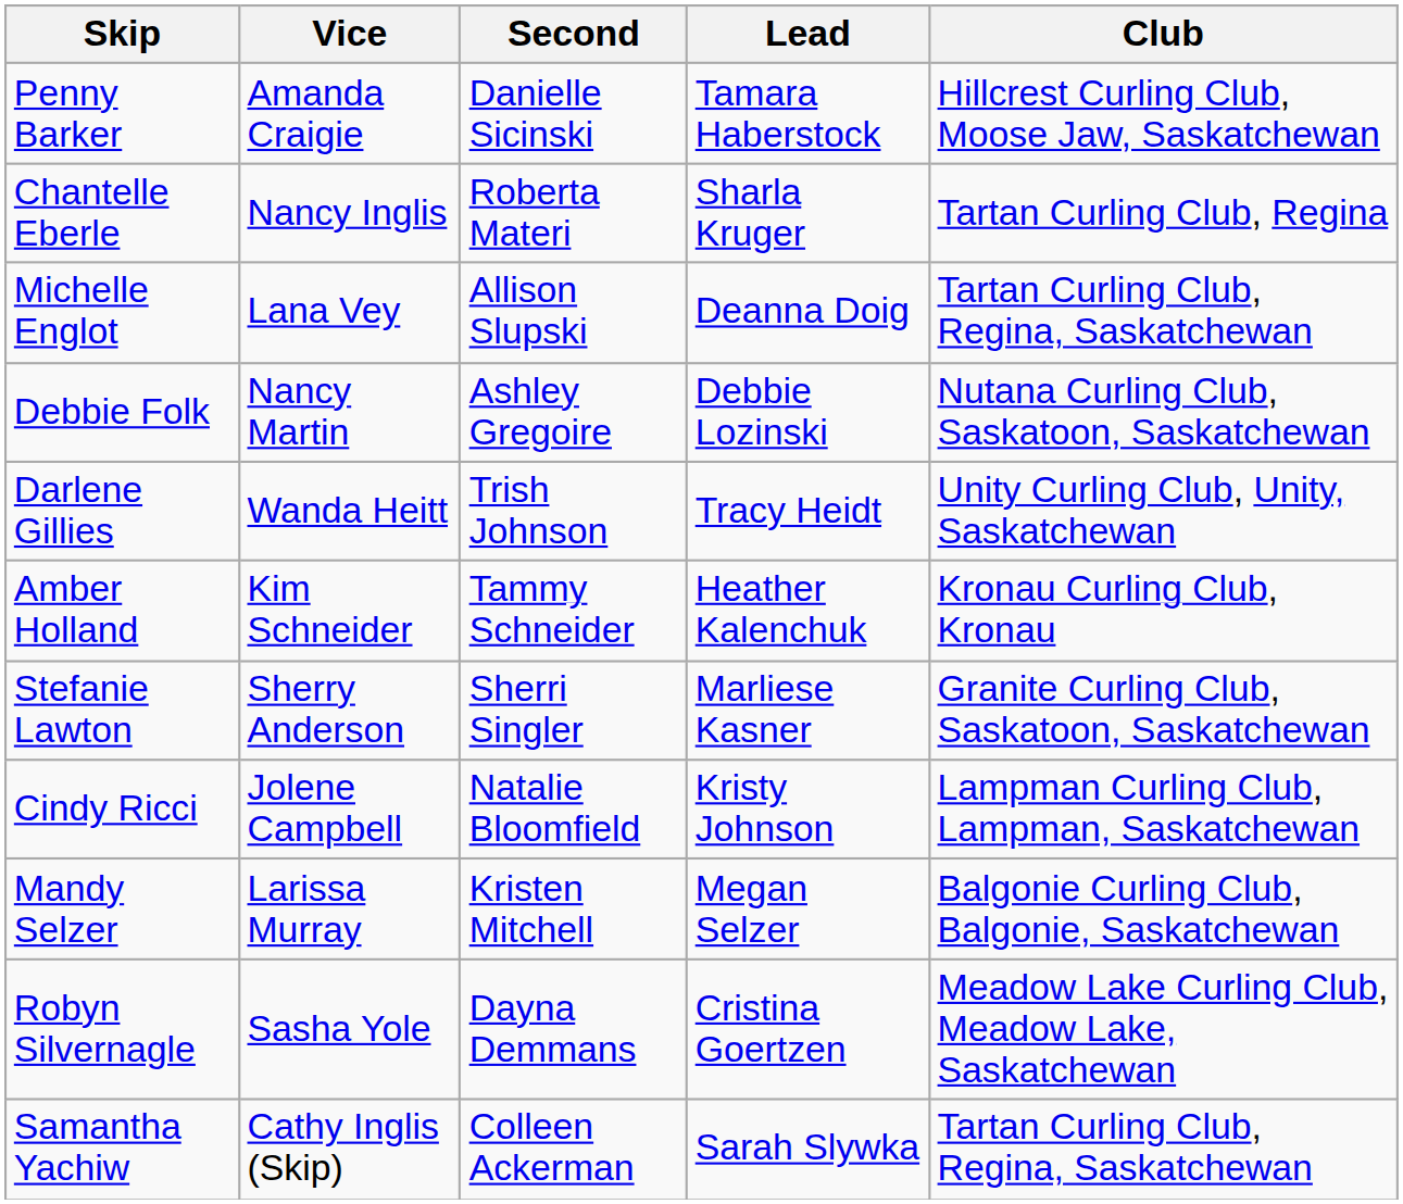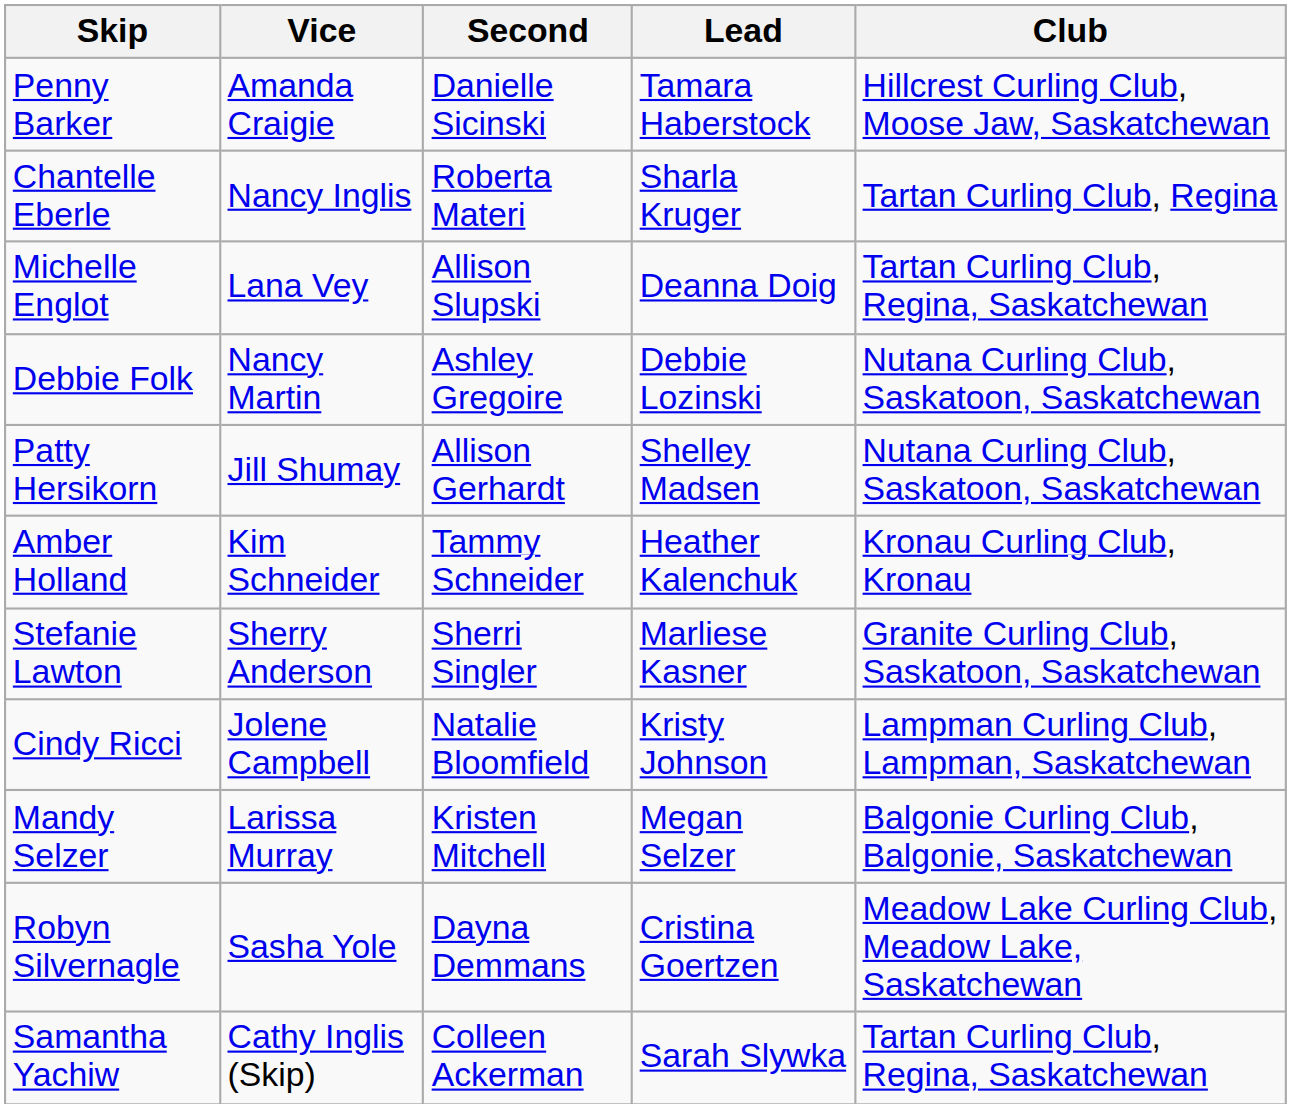 <table class="wikitable">
 <tr>
 <th>Skip</th>
 <th>Vice</th>
 <th>Second</th>
 <th>Lead</th>
 <th>Club</th>
 </tr>
 <tr>
 <td><a href='#'>Penny Barker</a></td>
 <td><a href='#'>Amanda Craigie</a></td>
 <td><a href='#'>Danielle Sicinski</a></td>
 <td><a href='#'>Tamara Haberstock</a></td>
 <td><a href='#'>Hillcrest Curling Club</a>, <a href='#'>Moose Jaw, Saskatchewan</a></td>
 </tr>
 <tr>
 <td><a href='#'>Chantelle Eberle</a></td>
 <td><a href='#'>Nancy Inglis</a></td>
 <td><a href='#'>Roberta Materi</a></td>
 <td><a href='#'>Sharla Kruger</a></td>
 <td><a href='#'>Tartan Curling Club</a>, <a href='#'>Regina</a></td>
 </tr>
 <tr>
 <td><a href='#'>Michelle Englot</a></td>
 <td><a href='#'>Lana Vey</a></td>
 <td><a href='#'>Allison Slupski</a></td>
 <td><a href='#'>Deanna Doig</a></td>
 <td><a href='#'>Tartan Curling Club</a>, <a href='#'>Regina, Saskatchewan</a></td>
 </tr>
 <tr>
 <td><a href='#'>Debbie Folk</a></td>
 <td><a href='#'>Nancy Martin</a></td>
 <td><a href='#'>Ashley Gregoire</a></td>
 <td><a href='#'>Debbie Lozinski</a></td>
 <td><a href='#'>Nutana Curling Club</a>, <a href='#'>Saskatoon, Saskatchewan</a></td>
 </tr>
 <tr>
-<td><a href='#'>Darlene Gillies</a></td>
-<td><a href='#'>Wanda Heitt</a></td>
-<td><a href='#'>Trish Johnson</a></td>
-<td><a href='#'>Tracy Heidt</a></td>
-<td><a href='#'>Unity Curling Club</a>, <a href='#'>Unity, Saskatchewan</a></td>
+<td><a href='#'>Patty Hersikorn</a></td>
+<td><a href='#'>Jill Shumay</a></td>
+<td><a href='#'>Allison Gerhardt</a></td>
+<td><a href='#'>Shelley Madsen</a></td>
+<td><a href='#'>Nutana Curling Club</a>, <a href='#'>Saskatoon, Saskatchewan</a></td>
 </tr>
 <tr>
 <td><a href='#'>Amber Holland</a></td>
 <td><a href='#'>Kim Schneider</a></td>
 <td><a href='#'>Tammy Schneider</a></td>
 <td><a href='#'>Heather Kalenchuk</a></td>
 <td><a href='#'>Kronau Curling Club</a>, <a href='#'>Kronau</a></td>
 </tr>
 <tr>
 <td><a href='#'>Stefanie Lawton</a></td>
 <td><a href='#'>Sherry Anderson</a></td>
 <td><a href='#'>Sherri Singler</a></td>
 <td><a href='#'>Marliese Kasner</a></td>
 <td><a href='#'>Granite Curling Club</a>, <a href='#'>Saskatoon, Saskatchewan</a></td>
 </tr>
 <tr>
 <td><a href='#'>Cindy Ricci</a></td>
 <td><a href='#'>Jolene Campbell</a></td>
 <td><a href='#'>Natalie Bloomfield</a></td>
 <td><a href='#'>Kristy Johnson</a></td>
 <td><a href='#'>Lampman Curling Club</a>, <a href='#'>Lampman, Saskatchewan</a></td>
 </tr>
 <tr>
 <td><a href='#'>Mandy Selzer</a></td>
 <td><a href='#'>Larissa Murray</a></td>
 <td><a href='#'>Kristen Mitchell</a></td>
 <td><a href='#'>Megan Selzer</a></td>
 <td><a href='#'>Balgonie Curling Club</a>, <a href='#'>Balgonie, Saskatchewan</a></td>
 </tr>
 <tr>
 <td><a href='#'>Robyn Silvernagle</a></td>
 <td><a href='#'>Sasha Yole</a></td>
 <td><a href='#'>Dayna Demmans</a></td>
 <td><a href='#'>Cristina Goertzen</a></td>
 <td><a href='#'>Meadow Lake Curling Club</a>, <a href='#'>Meadow Lake, Saskatchewan</a></td>
 </tr>
 <tr>
 <td><a href='#'>Samantha Yachiw</a></td>
 <td><a href='#'>Cathy Inglis</a> (Skip)</td>
 <td><a href='#'>Colleen Ackerman</a></td>
 <td><a href='#'>Sarah Slywka</a></td>
 <td><a href='#'>Tartan Curling Club</a>, <a href='#'>Regina, Saskatchewan</a></td>
 </tr>
 </table>
